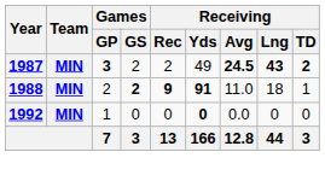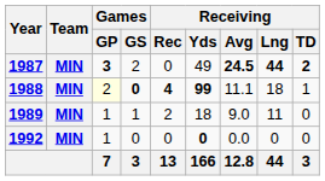 <table class="wikitable" style="text-align:center">
 <tr>
 <th rowspan="2">Year</th>
 <th rowspan="2">Team</th>
 <th colspan="2">Games</th>
 <th colspan="5">Receiving</th>
 </tr>
 <tr>
 <th>GP</th>
 <th>GS</th>
 <th>Rec</th>
 <th>Yds</th>
 <th>Avg</th>
 <th>Lng</th>
 <th>TD</th>
 </tr>
 <tr>
 <th><a href='#'>1987</a></th>
 <th><a href='#'>MIN</a></th>
 <td><strong>3</strong></td>
 <td>2</td>
-<td>2</td>
+<td>0</td>
 <td>49</td>
 <td><strong>24.5</strong></td>
-<td><strong>43</strong></td>
+<td><strong>44</strong></td>
 <td><strong>2</strong></td>
 </tr>
 <tr>
 <th><a href='#'>1988</a></th>
 <th><a href='#'>MIN</a></th>
-<td>2</td>
-<td><strong>2</strong></td>
-<td><strong>9</strong></td>
-<td><strong>91</strong></td>
-<td>11.0</td>
+<td style="background: lightyellow;">2</td>
+<td><strong>0</strong></td>
+<td><strong>4</strong></td>
+<td><strong>99</strong></td>
+<td>11.1</td>
 <td>18</td>
 <td>1</td>
+</tr>
+<tr>
+<th><a href='#'>1989</a></th>
+<th><a href='#'>MIN</a></th>
+<td>1</td>
+<td>1</td>
+<td>2</td>
+<td>18</td>
+<td>9.0</td>
+<td>11</td>
+<td>0</td>
 </tr>
 <tr>
 <th><a href='#'>1992</a></th>
 <th><a href='#'>MIN</a></th>
 <td>1</td>
 <td>0</td>
 <td>0</td>
 <td><strong>0</strong></td>
 <td>0.0</td>
 <td>0</td>
 <td>0</td>
 </tr>
 <tr>
 <th colspan="2"></th>
 <th>7</th>
 <th>3</th>
 <th>13</th>
 <th>166</th>
 <th>12.8</th>
 <th>44</th>
 <th>3</th>
 </tr>
 </table>
